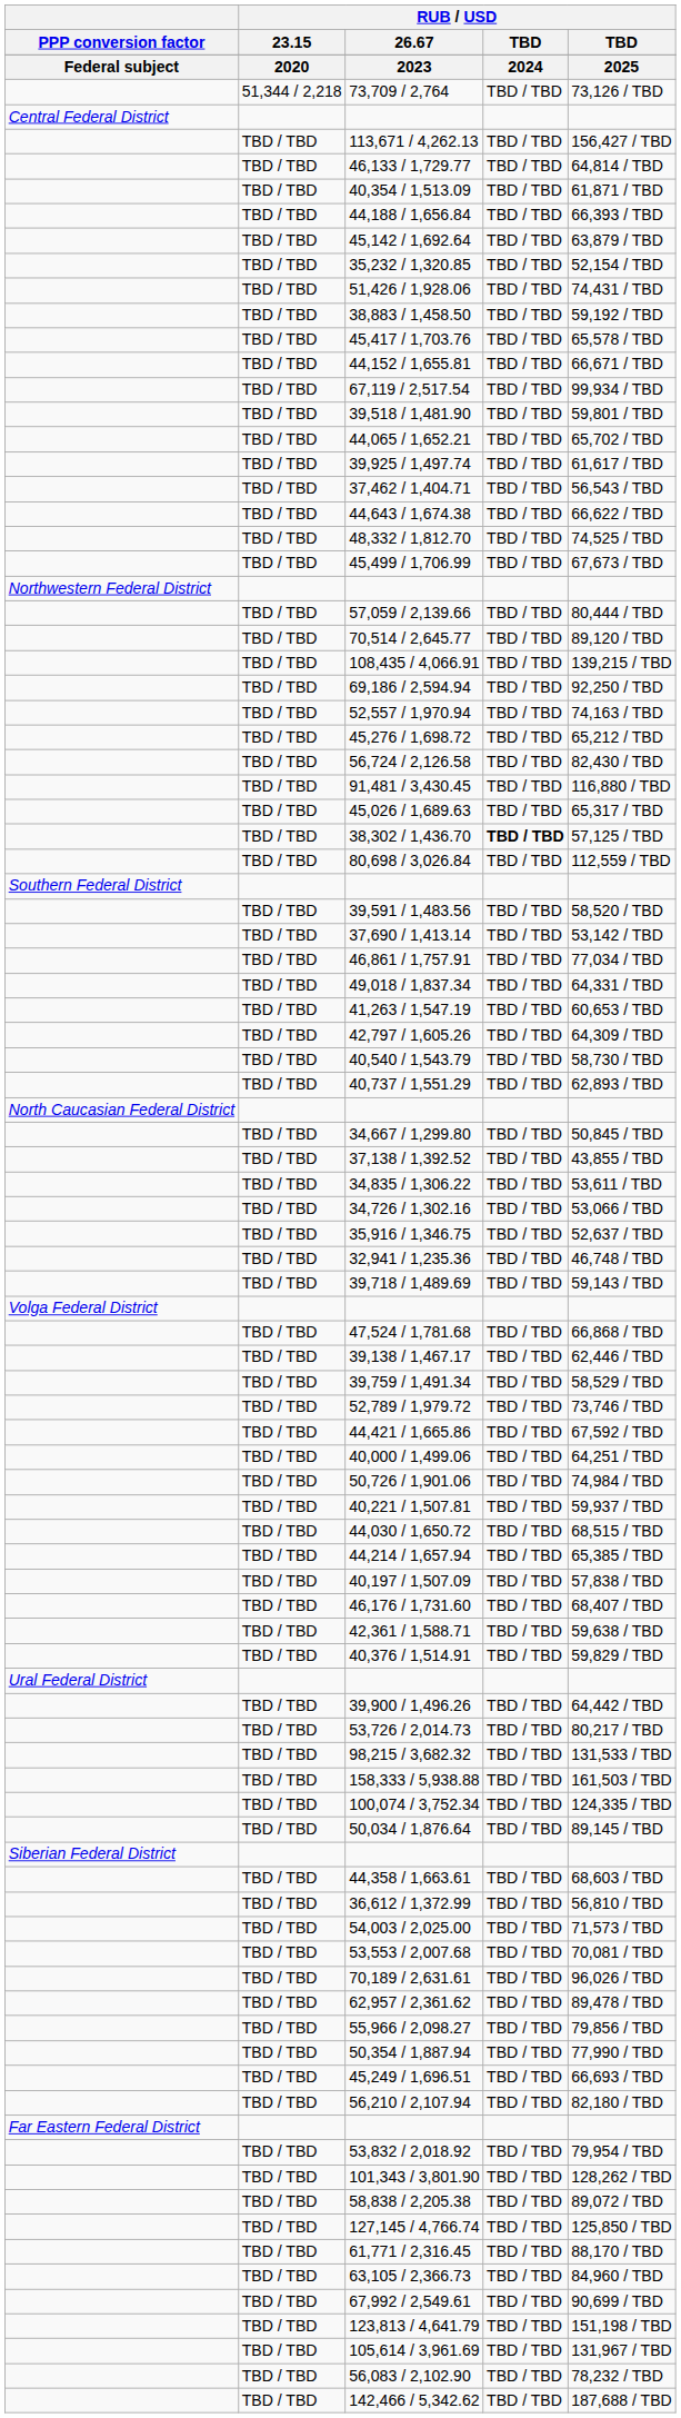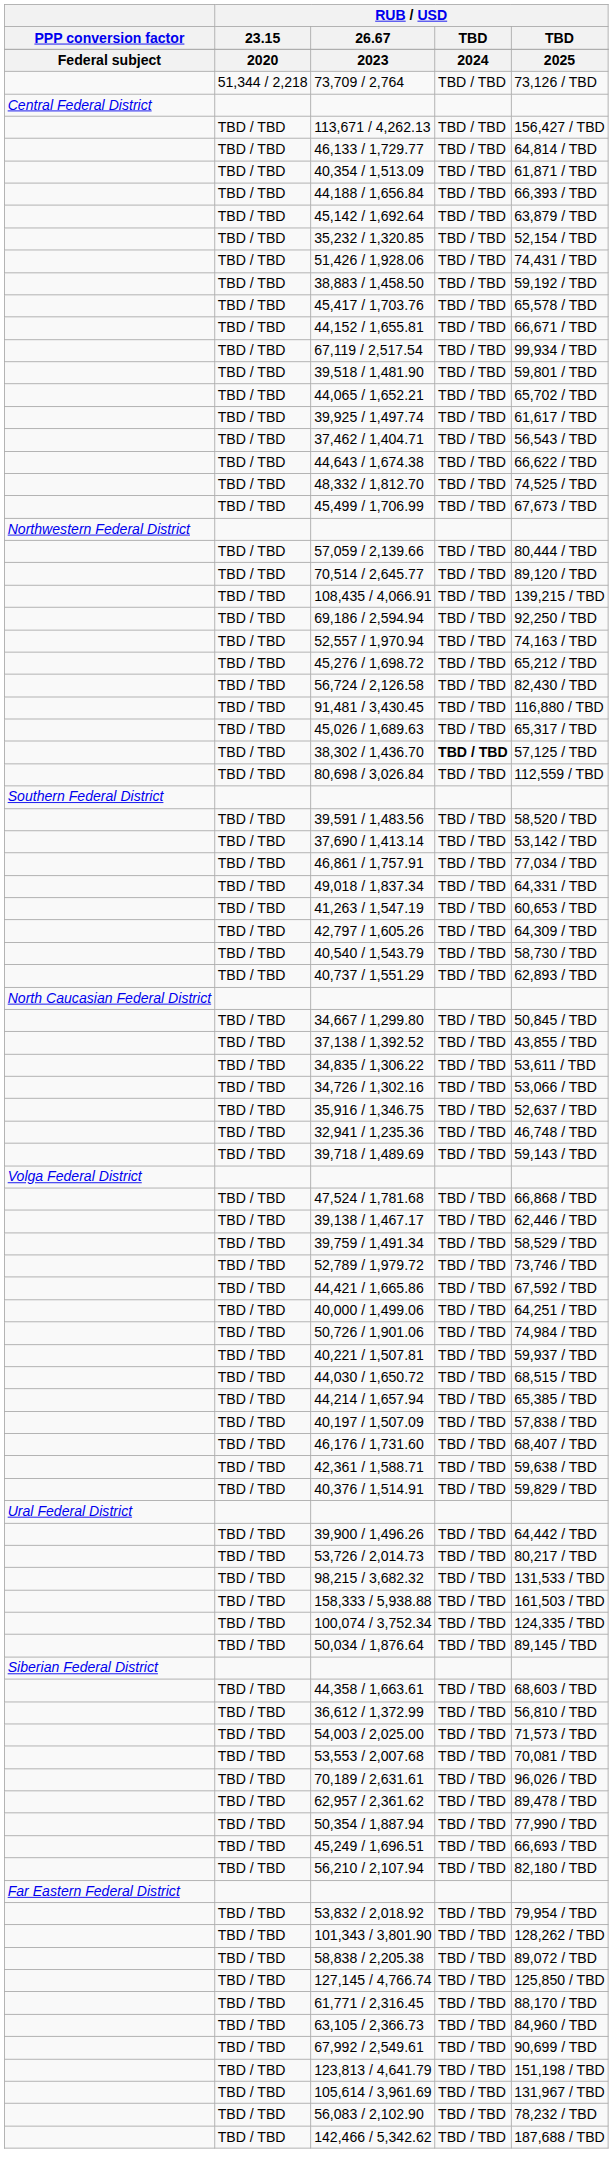 <table class="wikitable sortable sticky-header-multi sort-under static-row-numbers" style="text-align:left;"}}>
 <tr class="static-row-header" style="text-align:center;vertical-align:bottom;">
 <th rowspan=1></th>
 <th colspan=4><a href='#'>RUB</a> / <a href='#'>USD</a></th>
 </tr>
 <tr class="static-row-header" style="text-align:center;vertical-align:bottom;">
 <th><a href='#'>PPP conversion factor</a></th>
 <th>23.15</th>
 <th>26.67</th>
 <th>TBD</th>
 <th>TBD</th>
 </tr>
 <tr>
 </tr>
 <tr class="static-row-header" style="text-align:center;vertical-align:bottom;">
 <th>Federal subject</th>
 <th>2020</th>
 <th>2023</th>
 <th>2024</th>
 <th>2025</th>
 </tr>
 <tr>
 <td></td>
 <td>51,344 / 2,218</td>
 <td>73,709 / 2,764</td>
 <td>TBD / TBD</td>
 <td>73,126 / TBD</td>
 </tr>
 <tr>
 <td><em><a href='#'>Central Federal District</a></em></td>
 <td></td>
 <td></td>
 <td></td>
 <td></td>
 </tr>
 <tr>
 <td></td>
 <td>TBD / TBD</td>
 <td>113,671 / 4,262.13</td>
 <td>TBD / TBD</td>
 <td>156,427 / TBD</td>
 </tr>
 <tr>
 <td></td>
 <td>TBD / TBD</td>
 <td>46,133 / 1,729.77</td>
 <td>TBD / TBD</td>
 <td>64,814 / TBD</td>
 </tr>
 <tr>
 <td></td>
 <td>TBD / TBD</td>
 <td>40,354 / 1,513.09</td>
 <td>TBD / TBD</td>
 <td>61,871 / TBD</td>
 </tr>
 <tr>
 <td></td>
 <td>TBD / TBD</td>
 <td>44,188 / 1,656.84</td>
 <td>TBD / TBD</td>
 <td>66,393 / TBD</td>
 </tr>
 <tr>
 <td></td>
 <td>TBD / TBD</td>
 <td>45,142 / 1,692.64</td>
 <td>TBD / TBD</td>
 <td>63,879 / TBD</td>
 </tr>
 <tr>
 <td></td>
 <td>TBD / TBD</td>
 <td>35,232 / 1,320.85</td>
 <td>TBD / TBD</td>
 <td>52,154 / TBD</td>
 </tr>
 <tr>
 <td></td>
 <td>TBD / TBD</td>
 <td>51,426 / 1,928.06</td>
 <td>TBD / TBD</td>
 <td>74,431 / TBD</td>
 </tr>
 <tr>
 <td></td>
 <td>TBD / TBD</td>
 <td>38,883 / 1,458.50</td>
 <td>TBD / TBD</td>
 <td>59,192 / TBD</td>
 </tr>
 <tr>
 <td></td>
 <td>TBD / TBD</td>
 <td>45,417 / 1,703.76</td>
 <td>TBD / TBD</td>
 <td>65,578 / TBD</td>
 </tr>
 <tr>
 <td></td>
 <td>TBD / TBD</td>
 <td>44,152 / 1,655.81</td>
 <td>TBD / TBD</td>
 <td>66,671 / TBD</td>
 </tr>
 <tr>
 <td></td>
 <td>TBD / TBD</td>
 <td>67,119 / 2,517.54</td>
 <td>TBD / TBD</td>
 <td>99,934 / TBD</td>
 </tr>
 <tr>
 <td></td>
 <td>TBD / TBD</td>
 <td>39,518 / 1,481.90</td>
 <td>TBD / TBD</td>
 <td>59,801 / TBD</td>
 </tr>
 <tr>
 <td></td>
 <td>TBD / TBD</td>
 <td>44,065 / 1,652.21</td>
 <td>TBD / TBD</td>
 <td>65,702 / TBD</td>
 </tr>
 <tr>
 <td></td>
 <td>TBD / TBD</td>
 <td>39,925 / 1,497.74</td>
 <td>TBD / TBD</td>
 <td>61,617 / TBD</td>
 </tr>
 <tr>
 <td></td>
 <td>TBD / TBD</td>
 <td>37,462 / 1,404.71</td>
 <td>TBD / TBD</td>
 <td>56,543 / TBD</td>
 </tr>
 <tr>
 <td></td>
 <td>TBD / TBD</td>
 <td>44,643 / 1,674.38</td>
 <td>TBD / TBD</td>
 <td>66,622 / TBD</td>
 </tr>
 <tr>
 <td></td>
 <td>TBD / TBD</td>
 <td>48,332 / 1,812.70</td>
 <td>TBD / TBD</td>
 <td>74,525 / TBD</td>
 </tr>
 <tr>
 <td></td>
 <td>TBD / TBD</td>
 <td>45,499 / 1,706.99</td>
 <td>TBD / TBD</td>
 <td>67,673 / TBD</td>
 </tr>
 <tr>
 <td><em><a href='#'>Northwestern Federal District</a></em></td>
 <td></td>
 <td></td>
 <td></td>
 <td></td>
 </tr>
 <tr>
 <td></td>
 <td>TBD / TBD</td>
 <td>57,059 / 2,139.66</td>
 <td>TBD / TBD</td>
 <td>80,444 / TBD</td>
 </tr>
 <tr>
 <td></td>
 <td>TBD / TBD</td>
 <td>70,514 / 2,645.77</td>
 <td>TBD / TBD</td>
 <td>89,120 / TBD</td>
 </tr>
 <tr>
 <td></td>
 <td>TBD / TBD</td>
 <td>108,435 / 4,066.91</td>
 <td>TBD / TBD</td>
 <td>139,215 / TBD</td>
 </tr>
 <tr>
 <td></td>
 <td>TBD / TBD</td>
 <td>69,186 / 2,594.94</td>
 <td>TBD / TBD</td>
 <td>92,250 / TBD</td>
 </tr>
 <tr>
 <td></td>
 <td>TBD / TBD</td>
 <td>52,557 / 1,970.94</td>
 <td>TBD / TBD</td>
 <td>74,163 / TBD</td>
 </tr>
 <tr>
 <td></td>
 <td>TBD / TBD</td>
 <td>45,276 / 1,698.72</td>
 <td>TBD / TBD</td>
 <td>65,212 / TBD</td>
 </tr>
 <tr>
 <td></td>
 <td>TBD / TBD</td>
 <td>56,724 / 2,126.58</td>
 <td>TBD / TBD</td>
 <td>82,430 / TBD</td>
 </tr>
 <tr>
 <td></td>
 <td>TBD / TBD</td>
 <td>91,481 / 3,430.45</td>
 <td>TBD / TBD</td>
 <td>116,880 / TBD</td>
 </tr>
 <tr>
 <td></td>
 <td>TBD / TBD</td>
 <td>45,026 / 1,689.63</td>
 <td>TBD / TBD</td>
 <td>65,317 / TBD</td>
 </tr>
 <tr>
 <td></td>
 <td>TBD / TBD</td>
 <td>38,302 / 1,436.70</td>
 <td><strong>TBD / TBD</strong></td>
 <td>57,125 / TBD</td>
 </tr>
 <tr>
 <td></td>
 <td>TBD / TBD</td>
 <td>80,698 / 3,026.84</td>
 <td>TBD / TBD</td>
 <td>112,559 / TBD</td>
 </tr>
 <tr>
 <td><em><a href='#'>Southern Federal District</a></em></td>
 <td></td>
 <td></td>
 <td></td>
 <td></td>
 </tr>
 <tr>
 <td></td>
 <td>TBD / TBD</td>
 <td>39,591 / 1,483.56</td>
 <td>TBD / TBD</td>
 <td>58,520 / TBD</td>
 </tr>
 <tr>
 <td></td>
 <td>TBD / TBD</td>
 <td>37,690 / 1,413.14</td>
 <td>TBD / TBD</td>
 <td>53,142 / TBD</td>
 </tr>
 <tr>
 <td></td>
 <td>TBD / TBD</td>
 <td>46,861 / 1,757.91</td>
 <td>TBD / TBD</td>
 <td>77,034 / TBD</td>
 </tr>
 <tr>
 <td></td>
 <td>TBD / TBD</td>
 <td>49,018 / 1,837.34</td>
 <td>TBD / TBD</td>
 <td>64,331 / TBD</td>
 </tr>
 <tr>
 <td></td>
 <td>TBD / TBD</td>
 <td>41,263 / 1,547.19</td>
 <td>TBD / TBD</td>
 <td>60,653 / TBD</td>
 </tr>
 <tr>
 <td></td>
 <td>TBD / TBD</td>
 <td>42,797 / 1,605.26</td>
 <td>TBD / TBD</td>
 <td>64,309 / TBD</td>
 </tr>
 <tr>
 <td></td>
 <td>TBD / TBD</td>
 <td>40,540 / 1,543.79</td>
 <td>TBD / TBD</td>
 <td>58,730 / TBD</td>
 </tr>
 <tr>
 <td></td>
 <td>TBD / TBD</td>
 <td>40,737 / 1,551.29</td>
 <td>TBD / TBD</td>
 <td>62,893 / TBD</td>
 </tr>
 <tr>
 <td><em><a href='#'>North Caucasian Federal District</a></em></td>
 <td></td>
 <td></td>
 <td></td>
 <td></td>
 </tr>
 <tr>
 <td></td>
 <td>TBD / TBD</td>
 <td>34,667 / 1,299.80</td>
 <td>TBD / TBD</td>
 <td>50,845 / TBD</td>
 </tr>
 <tr>
 <td></td>
 <td>TBD / TBD</td>
 <td>37,138 / 1,392.52</td>
 <td>TBD / TBD</td>
 <td>43,855 / TBD</td>
 </tr>
 <tr>
 <td></td>
 <td>TBD / TBD</td>
 <td>34,835 / 1,306.22</td>
 <td>TBD / TBD</td>
 <td>53,611 / TBD</td>
 </tr>
 <tr>
 <td></td>
 <td>TBD / TBD</td>
 <td>34,726 / 1,302.16</td>
 <td>TBD / TBD</td>
 <td>53,066 / TBD</td>
 </tr>
 <tr>
 <td></td>
 <td>TBD / TBD</td>
 <td>35,916 / 1,346.75</td>
 <td>TBD / TBD</td>
 <td>52,637 / TBD</td>
 </tr>
 <tr>
 <td></td>
 <td>TBD / TBD</td>
 <td>32,941 / 1,235.36</td>
 <td>TBD / TBD</td>
 <td>46,748 / TBD</td>
 </tr>
 <tr>
 <td></td>
 <td>TBD / TBD</td>
 <td>39,718 / 1,489.69</td>
 <td>TBD / TBD</td>
 <td>59,143 / TBD</td>
 </tr>
 <tr>
 <td><em><a href='#'>Volga Federal District</a></em></td>
 <td></td>
 <td></td>
 <td></td>
 <td></td>
 </tr>
 <tr>
 <td></td>
 <td>TBD / TBD</td>
 <td>47,524 / 1,781.68</td>
 <td>TBD / TBD</td>
 <td>66,868 / TBD</td>
 </tr>
 <tr>
 <td></td>
 <td>TBD / TBD</td>
 <td>39,138 / 1,467.17</td>
 <td>TBD / TBD</td>
 <td>62,446 / TBD</td>
 </tr>
 <tr>
 <td></td>
 <td>TBD / TBD</td>
 <td>39,759 / 1,491.34</td>
 <td>TBD / TBD</td>
 <td>58,529 / TBD</td>
 </tr>
 <tr>
 <td></td>
 <td>TBD / TBD</td>
 <td>52,789 / 1,979.72</td>
 <td>TBD / TBD</td>
 <td>73,746 / TBD</td>
 </tr>
 <tr>
 <td></td>
 <td>TBD / TBD</td>
 <td>44,421 / 1,665.86</td>
 <td>TBD / TBD</td>
 <td>67,592 / TBD</td>
 </tr>
 <tr>
 <td></td>
 <td>TBD / TBD</td>
 <td>40,000 / 1,499.06</td>
 <td>TBD / TBD</td>
 <td>64,251 / TBD</td>
 </tr>
 <tr>
 <td></td>
 <td>TBD / TBD</td>
 <td>50,726 / 1,901.06</td>
 <td>TBD / TBD</td>
 <td>74,984 / TBD</td>
 </tr>
 <tr>
 <td></td>
 <td>TBD / TBD</td>
 <td>40,221 / 1,507.81</td>
 <td>TBD / TBD</td>
 <td>59,937 / TBD</td>
 </tr>
 <tr>
 <td></td>
 <td>TBD / TBD</td>
 <td>44,030 / 1,650.72</td>
 <td>TBD / TBD</td>
 <td>68,515 / TBD</td>
 </tr>
 <tr>
 <td></td>
 <td>TBD / TBD</td>
 <td>44,214 / 1,657.94</td>
 <td>TBD / TBD</td>
 <td>65,385 / TBD</td>
 </tr>
 <tr>
 <td></td>
 <td>TBD / TBD</td>
 <td>40,197 / 1,507.09</td>
 <td>TBD / TBD</td>
 <td>57,838 / TBD</td>
 </tr>
 <tr>
 <td></td>
 <td>TBD / TBD</td>
 <td>46,176 / 1,731.60</td>
 <td>TBD / TBD</td>
 <td>68,407 / TBD</td>
 </tr>
 <tr>
 <td></td>
 <td>TBD / TBD</td>
 <td>42,361 / 1,588.71</td>
 <td>TBD / TBD</td>
 <td>59,638 / TBD</td>
 </tr>
 <tr>
 <td></td>
 <td>TBD / TBD</td>
 <td>40,376 / 1,514.91</td>
 <td>TBD / TBD</td>
 <td>59,829 / TBD</td>
 </tr>
 <tr>
 <td><em><a href='#'>Ural Federal District</a></em></td>
 <td></td>
 <td></td>
 <td></td>
 <td></td>
 </tr>
 <tr>
 <td></td>
 <td>TBD / TBD</td>
 <td>39,900 / 1,496.26</td>
 <td>TBD / TBD</td>
 <td>64,442 / TBD</td>
 </tr>
 <tr>
 <td></td>
 <td>TBD / TBD</td>
 <td>53,726 / 2,014.73</td>
 <td>TBD / TBD</td>
 <td>80,217 / TBD</td>
 </tr>
 <tr>
 <td></td>
 <td>TBD / TBD</td>
 <td>98,215 / 3,682.32</td>
 <td>TBD / TBD</td>
 <td>131,533 / TBD</td>
 </tr>
 <tr>
 <td></td>
 <td>TBD / TBD</td>
 <td>158,333 / 5,938.88</td>
 <td>TBD / TBD</td>
 <td>161,503 / TBD</td>
 </tr>
 <tr>
 <td></td>
 <td>TBD / TBD</td>
 <td>100,074 / 3,752.34</td>
 <td>TBD / TBD</td>
 <td>124,335 / TBD</td>
 </tr>
 <tr>
 <td></td>
 <td>TBD / TBD</td>
 <td>50,034 / 1,876.64</td>
 <td>TBD / TBD</td>
 <td>89,145 / TBD</td>
 </tr>
 <tr>
 <td><em><a href='#'>Siberian Federal District</a></em></td>
 <td></td>
 <td></td>
 <td></td>
 <td></td>
 </tr>
 <tr>
 <td></td>
 <td>TBD / TBD</td>
 <td>44,358 / 1,663.61</td>
 <td>TBD / TBD</td>
 <td>68,603 / TBD</td>
 </tr>
 <tr>
 <td></td>
 <td>TBD / TBD</td>
 <td>36,612 / 1,372.99</td>
 <td>TBD / TBD</td>
 <td>56,810 / TBD</td>
 </tr>
 <tr>
 <td></td>
 <td>TBD / TBD</td>
 <td>54,003 / 2,025.00</td>
 <td>TBD / TBD</td>
 <td>71,573 / TBD</td>
 </tr>
 <tr>
 <td></td>
 <td>TBD / TBD</td>
 <td>53,553 / 2,007.68</td>
 <td>TBD / TBD</td>
 <td>70,081 / TBD</td>
 </tr>
 <tr>
 <td></td>
 <td>TBD / TBD</td>
 <td>70,189 / 2,631.61</td>
 <td>TBD / TBD</td>
 <td>96,026 / TBD</td>
 </tr>
 <tr>
 <td></td>
 <td>TBD / TBD</td>
 <td>62,957 / 2,361.62</td>
 <td>TBD / TBD</td>
 <td>89,478 / TBD</td>
 </tr>
 <tr>
 <td></td>
 <td>TBD / TBD</td>
-<td>55,966 / 2,098.27</td>
-<td>TBD / TBD</td>
-<td>79,856 / TBD</td>
-</tr>
-<tr>
-<td></td>
-<td>TBD / TBD</td>
 <td>50,354 / 1,887.94</td>
 <td>TBD / TBD</td>
 <td>77,990 / TBD</td>
 </tr>
 <tr>
 <td></td>
 <td>TBD / TBD</td>
 <td>45,249 / 1,696.51</td>
 <td>TBD / TBD</td>
 <td>66,693 / TBD</td>
 </tr>
 <tr>
 <td></td>
 <td>TBD / TBD</td>
 <td>56,210 / 2,107.94</td>
 <td>TBD / TBD</td>
 <td>82,180 / TBD</td>
 </tr>
 <tr>
 <td><em><a href='#'>Far Eastern Federal District</a></em></td>
 <td></td>
 <td></td>
 <td></td>
 <td></td>
 </tr>
 <tr>
 <td></td>
 <td>TBD / TBD</td>
 <td>53,832 / 2,018.92</td>
 <td>TBD / TBD</td>
 <td>79,954 / TBD</td>
 </tr>
 <tr>
 <td></td>
 <td>TBD / TBD</td>
 <td>101,343 / 3,801.90</td>
 <td>TBD / TBD</td>
 <td>128,262 / TBD</td>
 </tr>
 <tr>
 <td></td>
 <td>TBD / TBD</td>
 <td>58,838 / 2,205.38</td>
 <td>TBD / TBD</td>
 <td>89,072 / TBD</td>
 </tr>
 <tr>
 <td></td>
 <td>TBD / TBD</td>
 <td>127,145 / 4,766.74</td>
 <td>TBD / TBD</td>
 <td>125,850 / TBD</td>
 </tr>
 <tr>
 <td></td>
 <td>TBD / TBD</td>
 <td>61,771 / 2,316.45</td>
 <td>TBD / TBD</td>
 <td>88,170 / TBD</td>
 </tr>
 <tr>
 <td></td>
 <td>TBD / TBD</td>
 <td>63,105 / 2,366.73</td>
 <td>TBD / TBD</td>
 <td>84,960 / TBD</td>
 </tr>
 <tr>
 <td></td>
 <td>TBD / TBD</td>
 <td>67,992 / 2,549.61</td>
 <td>TBD / TBD</td>
 <td>90,699 / TBD</td>
 </tr>
 <tr>
 <td></td>
 <td>TBD / TBD</td>
 <td>123,813 / 4,641.79</td>
 <td>TBD / TBD</td>
 <td>151,198 / TBD</td>
 </tr>
 <tr>
 <td></td>
 <td>TBD / TBD</td>
 <td>105,614 / 3,961.69</td>
 <td>TBD / TBD</td>
 <td>131,967 / TBD</td>
 </tr>
 <tr>
 <td></td>
 <td>TBD / TBD</td>
 <td>56,083 / 2,102.90</td>
 <td>TBD / TBD</td>
 <td>78,232 / TBD</td>
 </tr>
 <tr>
 <td></td>
 <td>TBD / TBD</td>
 <td>142,466 / 5,342.62</td>
 <td>TBD / TBD</td>
 <td>187,688 / TBD</td>
 </tr>
 </table>
